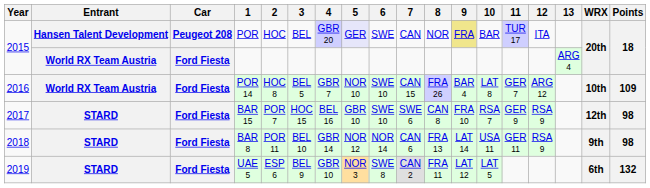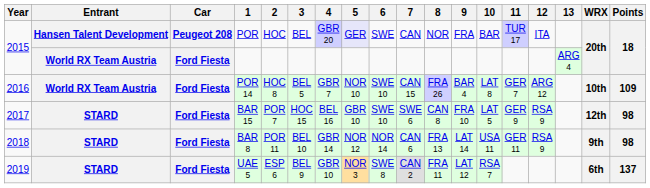 <table class="wikitable" border="1" style="text-align:center; font-size:90%;">
 <tr valign="top">
 <th>Year</th>
 <th>Entrant</th>
 <th>Car</th>
 <th>1</th>
 <th>2</th>
 <th>3</th>
 <th>4</th>
 <th>5</th>
 <th>6</th>
 <th>7</th>
 <th>8</th>
 <th>9</th>
 <th>10</th>
 <th>11</th>
 <th>12</th>
 <th>13</th>
 <th>WRX</th>
 <th>Points</th>
 </tr>
 <tr>
 <td rowspan=2><a href='#'>2015</a></td>
 <th><a href='#'>Hansen Talent Development</a></th>
 <th><a href='#'>Peugeot 208</a></th>
 <td><a href='#'>POR</a></td>
 <td><a href='#'>HOC</a></td>
 <td><a href='#'>BEL</a></td>
 <td style="background:#CFCFFF;"><a href='#'>GBR</a><br><small>20</small></td>
 <td style="background: lavender;"><a href='#'>GER</a></td>
 <td><a href='#'>SWE</a></td>
 <td><a href='#'>CAN</a></td>
 <td><a href='#'>NOR</a></td>
-<td style="background: khaki;"><a href='#'>FRA</a></td>
+<td><a href='#'>FRA</a></td>
 <td><a href='#'>BAR</a></td>
 <td style="background:#CFCFFF;"><a href='#'>TUR</a><br><small>17</small></td>
 <td><a href='#'>ITA</a></td>
 <td></td>
 <th rowspan=2>20th</th>
 <th rowspan=2>18</th>
 </tr>
 <tr>
 <th><a href='#'>World RX Team Austria</a></th>
 <th><a href='#'>Ford Fiesta</a></th>
 <td></td>
 <td></td>
 <td></td>
 <td></td>
 <td></td>
 <td></td>
 <td></td>
 <td></td>
 <td></td>
 <td></td>
 <td></td>
 <td></td>
 <td style="background:#DFFFDF;"><a href='#'>ARG</a><br><small>4</small></td>
 </tr>
 <tr>
 <td><a href='#'>2016</a></td>
 <th><a href='#'>World RX Team Austria</a></th>
 <th><a href='#'>Ford Fiesta</a></th>
 <td style="background:#DFFFDF;"><a href='#'>POR</a><br><small>14</small></td>
 <td style="background:#DFFFDF;"><a href='#'>HOC</a><br><small>8</small></td>
 <td style="background:#DFFFDF;"><a href='#'>BEL</a><br><small>5</small></td>
 <td style="background:#DFFFDF;"><a href='#'>GBR</a><br><small>7</small></td>
 <td style="background:#DFFFDF;"><a href='#'>NOR</a><br><small>10</small></td>
 <td style="background:#DFFFDF;"><a href='#'>SWE</a><br><small>10</small></td>
 <td style="background:#DFFFDF;"><a href='#'>CAN</a><br><small>15</small></td>
 <td style="background:#CFCFFF;"><a href='#'>FRA</a><br><small>26</small></td>
 <td style="background:#DFFFDF;"><a href='#'>BAR</a><br><small>4</small></td>
 <td style="background:#DFFFDF;"><a href='#'>LAT</a><br><small>8</small></td>
 <td style="background:#DFFFDF;"><a href='#'>GER</a><br><small>7</small></td>
 <td style="background:#DFFFDF;"><a href='#'>ARG</a><br><small>12</small></td>
 <td></td>
 <th>10th</th>
 <th>109</th>
 </tr>
 <tr>
 <td><a href='#'>2017</a></td>
 <th><a href='#'>STARD</a></th>
 <th><a href='#'>Ford Fiesta</a></th>
 <td style="background:#DFFFDF;"><a href='#'>BAR</a><br><small>15</small></td>
 <td style="background:#DFFFDF;"><a href='#'>POR</a><br><small>7</small></td>
 <td style="background:#DFFFDF;"><a href='#'>HOC</a><br><small>15</small></td>
 <td style="background:#DFFFDF;"><a href='#'>BEL</a><br><small>16</small></td>
 <td style="background:#DFFFDF;"><a href='#'>GBR</a><br><small>10</small></td>
 <td style="background:#DFFFDF;"><a href='#'>SWE</a><br><small>10</small></td>
 <td style="background:#DFFFDF;"><a href='#'>SWE</a><br><small>6</small></td>
 <td style="background:#DFFFDF;"><a href='#'>CAN</a><br><small>8</small></td>
 <td style="background:#DFFFDF;"><a href='#'>FRA</a><br><small>10</small></td>
-<td style="background:#DFFFDF;"><a href='#'>RSA</a><br><small>7</small></td>
+<td style="background:#DFFFDF;"><a href='#'>LAT</a><br><small>5</small></td>
 <td style="background:#DFFFDF;"><a href='#'>GER</a><br><small>9</small></td>
 <td style="background:#DFFFDF;"><a href='#'>RSA</a><br><small>9</small></td>
 <td></td>
 <th>12th</th>
 <th>98</th>
 </tr>
 <tr>
 <td><a href='#'>2018</a></td>
 <th><a href='#'>STARD</a></th>
 <th><a href='#'>Ford Fiesta</a></th>
 <td style="background:#DFFFDF;"><a href='#'>BAR</a><br><small>8</small></td>
 <td style="background:#DFFFDF;"><a href='#'>POR</a><br><small>11</small></td>
 <td style="background:#DFFFDF;"><a href='#'>BEL</a><br><small>10</small></td>
 <td style="background:#DFFFDF;"><a href='#'>GBR</a><br><small>14</small></td>
 <td style="background:#DFFFDF;"><a href='#'>NOR</a><br><small>12</small></td>
 <td style="background:#DFFFDF;"><a href='#'>NOR</a><br><small>14</small></td>
 <td style="background:#DFFFDF;"><a href='#'>CAN</a><br><small>6</small></td>
 <td style="background:#DFFFDF;"><a href='#'>FRA</a><br><small>13</small></td>
 <td style="background:#DFFFDF;"><a href='#'>LAT</a><br><small>14</small></td>
 <td style="background:#DFFFDF;"><a href='#'>USA</a><br><small>11</small></td>
 <td style="background:#DFFFDF;"><a href='#'>GER</a><br><small>11</small></td>
 <td style="background:#DFFFDF;"><a href='#'>RSA</a><br><small>9</small></td>
 <td></td>
 <th>9th</th>
 <th>98</th>
 </tr>
 <tr>
 <td><a href='#'>2019</a></td>
 <th><a href='#'>STARD</a></th>
 <th><a href='#'>Ford Fiesta</a></th>
 <td style="background:#DFFFDF;"><a href='#'>UAE</a><br><small>5</small></td>
 <td style="background:#DFFFDF;"><a href='#'>ESP</a><br><small>6</small></td>
 <td style="background:#DFFFDF;"><a href='#'>BEL</a><br><small>9</small></td>
 <td style="background:#DFFFDF;"><a href='#'>GBR</a><br><small>10</small></td>
 <td style="background:#FFDF9F;"><a href='#'>NOR</a><br><small>3</small></td>
 <td style="background:#DFFFDF;"><a href='#'>SWE</a><br><small>8</small></td>
 <td style="background:#DFDFDF;"><a href='#'>CAN</a><br><small>2</small></td>
 <td style="background:#DFFFDF;"><a href='#'>FRA</a><br><small>11</small></td>
 <td style="background:#DFFFDF;"><a href='#'>LAT</a><br><small>12</small></td>
-<td style="background:#DFFFDF;"><a href='#'>LAT</a><br><small>5</small></td>
+<td style="background:#DFFFDF;"><a href='#'>RSA</a><br><small>7</small></td>
 <td></td>
 <td></td>
 <td></td>
 <th>6th</th>
-<th>132</th>
+<th>137</th>
 </tr>
 </table>
